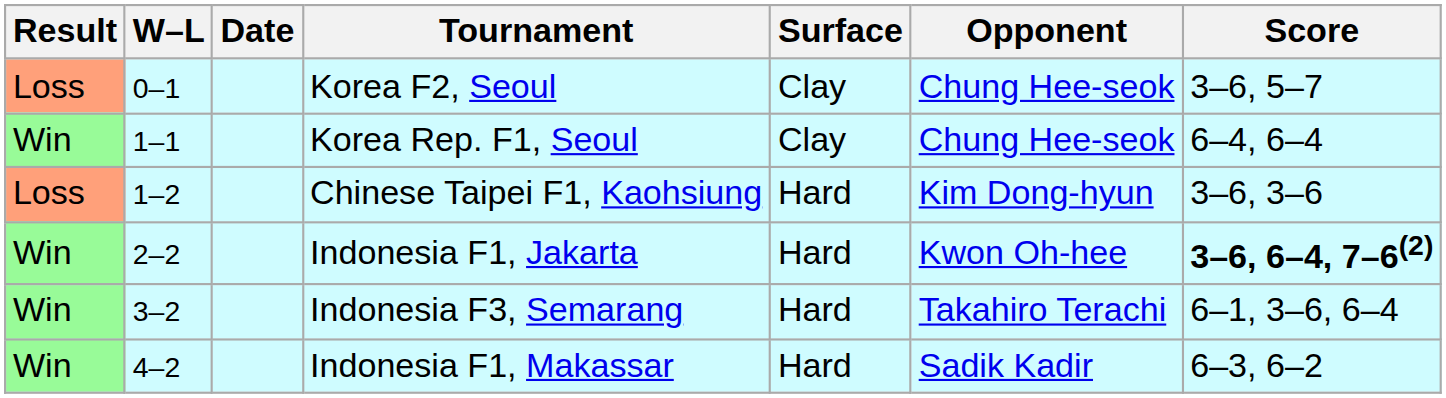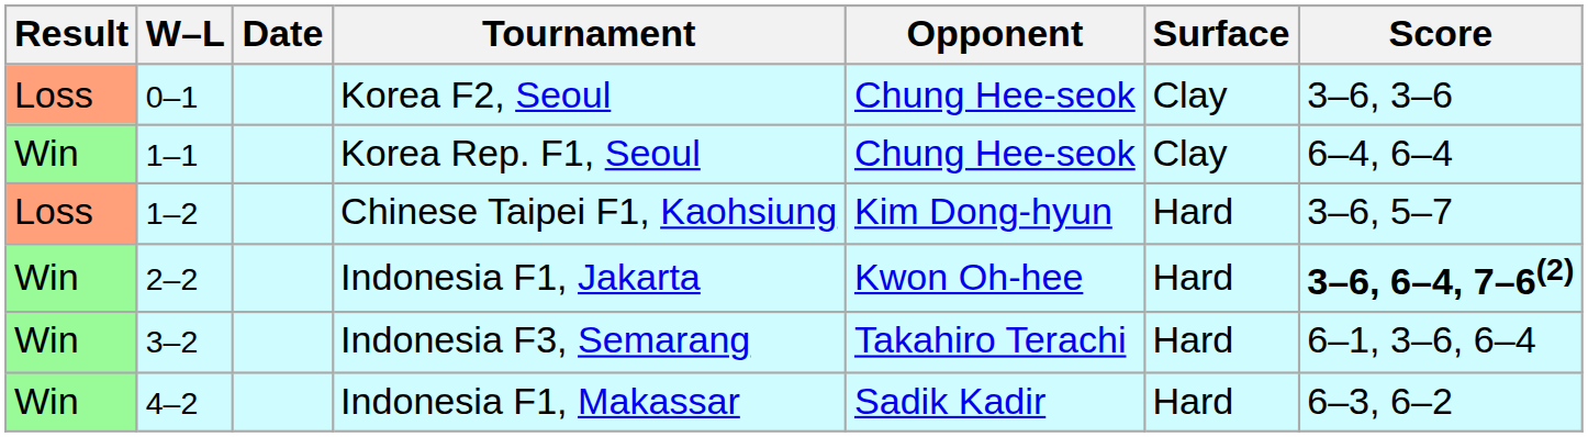 <table class="sortable wikitable">
 <tr>
 <th>Result</th>
 <th class="unsortable">W–L</th>
 <th>Date</th>
 <th>Tournament</th>
+<th>Opponent</th>
 <th>Surface</th>
-<th>Opponent</th>
 <th class="unsortable">Score</th>
 </tr>
 <tr style="background:#cffcff;">
 <td style="background:#ffa07a;">Loss</td>
 <td><small>0–1</small></td>
 <td></td>
 <td>Korea F2, <a href='#'>Seoul</a></td>
+<td> <a href='#'>Chung Hee-seok</a></td>
 <td>Clay</td>
-<td> <a href='#'>Chung Hee-seok</a></td>
-<td>3–6, 5–7</td>
+<td>3–6, 3–6</td>
 </tr>
 <tr style="background:#cffcff;">
 <td style="background:#98fb98;">Win</td>
 <td><small>1–1</small></td>
 <td></td>
 <td>Korea Rep. F1, <a href='#'>Seoul</a></td>
+<td> <a href='#'>Chung Hee-seok</a></td>
 <td>Clay</td>
-<td> <a href='#'>Chung Hee-seok</a></td>
 <td>6–4, 6–4</td>
 </tr>
 <tr style="background:#cffcff;">
 <td style="background:#ffa07a;">Loss</td>
 <td><small>1–2</small></td>
 <td></td>
 <td>Chinese Taipei F1, <a href='#'>Kaohsiung</a></td>
+<td> <a href='#'>Kim Dong-hyun</a></td>
 <td>Hard</td>
-<td> <a href='#'>Kim Dong-hyun</a></td>
-<td>3–6, 3–6</td>
+<td>3–6, 5–7</td>
 </tr>
 <tr style="background:#cffcff;">
 <td style="background:#98fb98;">Win</td>
 <td><small>2–2</small></td>
 <td></td>
 <td>Indonesia F1, <a href='#'>Jakarta</a></td>
+<td> <a href='#'>Kwon Oh-hee</a></td>
 <td>Hard</td>
-<td> <a href='#'>Kwon Oh-hee</a></td>
 <td><strong>3–6, 6–4, 7–6<sup>(2)</sup></strong></td>
 </tr>
 <tr style="background:#cffcff;">
 <td style="background:#98fb98;">Win</td>
 <td><small>3–2</small></td>
 <td></td>
 <td>Indonesia F3, <a href='#'>Semarang</a></td>
+<td> <a href='#'>Takahiro Terachi</a></td>
 <td>Hard</td>
-<td> <a href='#'>Takahiro Terachi</a></td>
 <td>6–1, 3–6, 6–4</td>
 </tr>
 <tr style="background:#cffcff;">
 <td style="background:#98fb98;">Win</td>
 <td><small>4–2</small></td>
 <td></td>
 <td>Indonesia F1, <a href='#'>Makassar</a></td>
+<td> <a href='#'>Sadik Kadir</a></td>
 <td>Hard</td>
-<td> <a href='#'>Sadik Kadir</a></td>
 <td>6–3, 6–2</td>
 </tr>
 </table>
